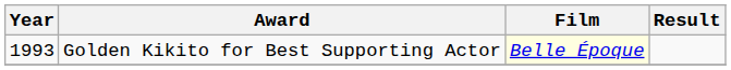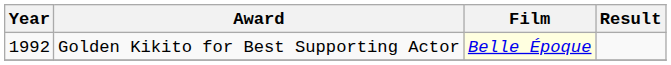 <table class="wikitable sortable">
 <tr>
 <th>Year</th>
 <th>Award</th>
 <th>Film</th>
 <th>Result</th>
 </tr>
 <tr>
-<td>1993</td>
+<td>1992</td>
 <td>Golden Kikito for Best Supporting Actor</td>
 <td style="background: lightyellow;"><em><a href='#'>Belle Époque</a></em></td>
 <td></td>
 </tr>
 <tr>
 </tr>
 </table>
